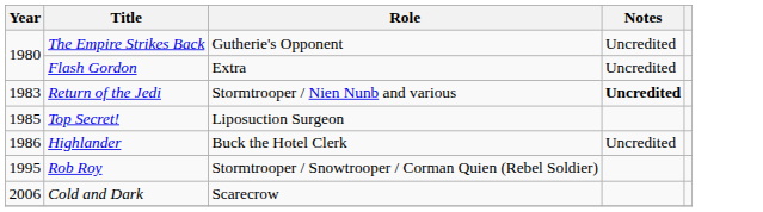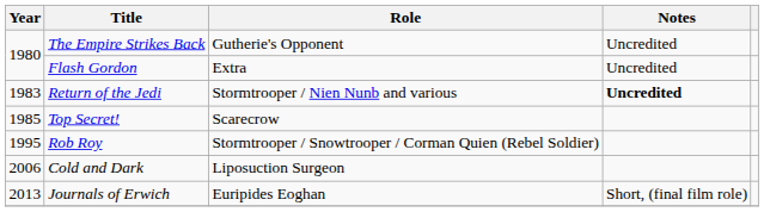 <table class="wikitable">
 <tr>
 <th>Year</th>
 <th>Title</th>
 <th>Role</th>
 <th>Notes</th>
 <th></th>
 </tr>
 <tr>
 <td rowspan="2">1980</td>
 <td><em><a href='#'>The Empire Strikes Back</a></em></td>
 <td>Gutherie's  Opponent</td>
 <td>Uncredited</td>
 <td></td>
 </tr>
 <tr>
 <td><em><a href='#'>Flash Gordon</a></em></td>
 <td>Extra</td>
 <td>Uncredited</td>
 <td></td>
 </tr>
 <tr>
 <td>1983</td>
 <td><em><a href='#'>Return of the Jedi</a></em></td>
 <td>Stormtrooper / <a href='#'>Nien Nunb</a> and various</td>
 <td><strong>Uncredited</strong></td>
 <td></td>
 </tr>
 <tr>
 <td>1985</td>
 <td><em><a href='#'>Top Secret!</a></em></td>
-<td>Liposuction Surgeon</td>
+<td>Scarecrow</td>
 <td></td>
-<td></td>
-</tr>
-<tr>
-<td>1986</td>
-<td><em><a href='#'>Highlander</a></em></td>
-<td>Buck the Hotel Clerk</td>
-<td>Uncredited</td>
 <td></td>
 </tr>
 <tr>
 <td>1995</td>
 <td><em><a href='#'>Rob Roy</a></em></td>
 <td>Stormtrooper / Snowtrooper / Corman Quien (Rebel Soldier)</td>
 <td></td>
 <td></td>
 </tr>
 <tr>
 <td>2006</td>
 <td><em>Cold and Dark</em></td>
-<td>Scarecrow</td>
+<td>Liposuction Surgeon</td>
 <td></td>
+<td></td>
+</tr>
+<tr>
+<td>2013</td>
+<td><em>Journals of Erwich</em></td>
+<td>Euripides Eoghan</td>
+<td>Short, (final film role)</td>
 <td></td>
 </tr>
 <tr>
 </tr>
 </table>
